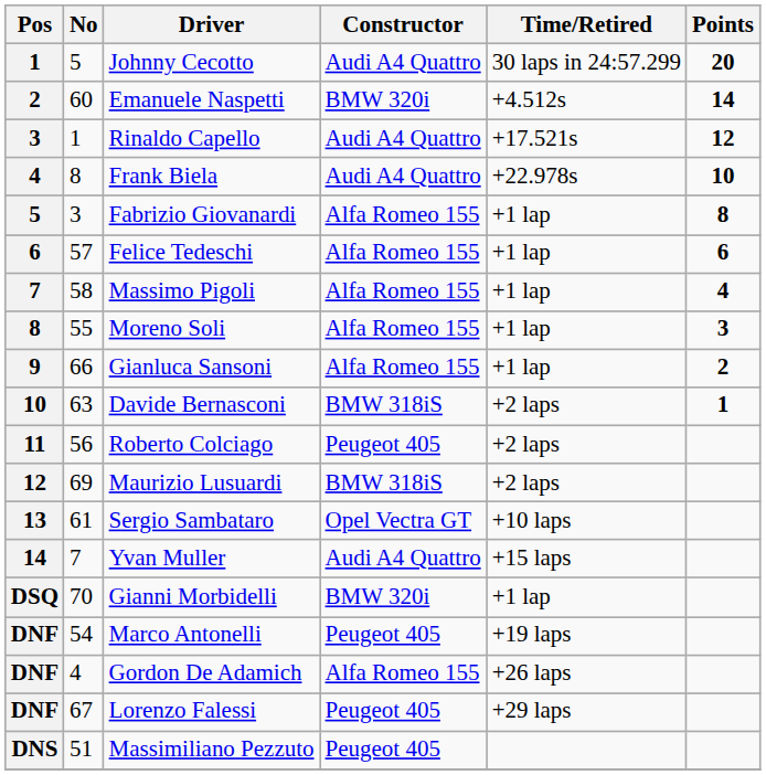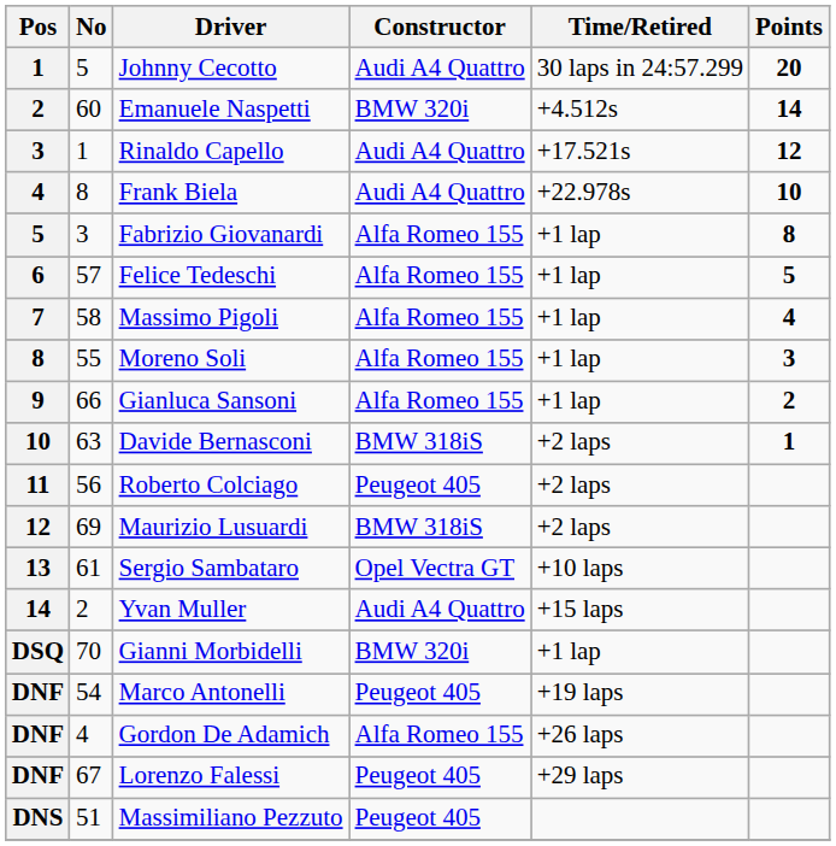 <table class="wikitable" style="font-size: 80%;">
 <tr>
 <th>Pos</th>
 <th>No</th>
 <th>Driver</th>
 <th>Constructor</th>
 <th>Time/Retired</th>
 <th>Points</th>
 </tr>
 <tr>
 <th>1</th>
 <td>5</td>
 <td> <a href='#'>Johnny Cecotto</a></td>
 <td><a href='#'>Audi A4 Quattro</a></td>
 <td>30 laps in 24:57.299</td>
 <td align=center><strong>20</strong></td>
 </tr>
 <tr>
 <th>2</th>
 <td>60</td>
 <td> <a href='#'>Emanuele Naspetti</a></td>
 <td><a href='#'>BMW 320i</a></td>
 <td>+4.512s</td>
 <td align=center><strong>14</strong></td>
 </tr>
 <tr>
 <th>3</th>
 <td>1</td>
 <td> <a href='#'>Rinaldo Capello</a></td>
 <td><a href='#'>Audi A4 Quattro</a></td>
 <td>+17.521s</td>
 <td align=center><strong>12</strong></td>
 </tr>
 <tr>
 <th>4</th>
 <td>8</td>
 <td> <a href='#'>Frank Biela</a></td>
 <td><a href='#'>Audi A4 Quattro</a></td>
 <td>+22.978s</td>
 <td align=center><strong>10</strong></td>
 </tr>
 <tr>
 <th>5</th>
 <td>3</td>
 <td> <a href='#'>Fabrizio Giovanardi</a></td>
 <td><a href='#'>Alfa Romeo 155</a></td>
 <td>+1 lap</td>
 <td align=center><strong>8</strong></td>
 </tr>
 <tr>
 <th>6</th>
 <td>57</td>
 <td> <a href='#'>Felice Tedeschi</a></td>
 <td><a href='#'>Alfa Romeo 155</a></td>
 <td>+1 lap</td>
-<td align=center><strong>6</strong></td>
+<td align=center><strong>5</strong></td>
 </tr>
 <tr>
 <th>7</th>
 <td>58</td>
 <td> <a href='#'>Massimo Pigoli</a></td>
 <td><a href='#'>Alfa Romeo 155</a></td>
 <td>+1 lap</td>
 <td align=center><strong>4</strong></td>
 </tr>
 <tr>
 <th>8</th>
 <td>55</td>
 <td> <a href='#'>Moreno Soli</a></td>
 <td><a href='#'>Alfa Romeo 155</a></td>
 <td>+1 lap</td>
 <td align=center><strong>3</strong></td>
 </tr>
 <tr>
 <th>9</th>
 <td>66</td>
 <td> <a href='#'>Gianluca Sansoni</a></td>
 <td><a href='#'>Alfa Romeo 155</a></td>
 <td>+1 lap</td>
 <td align=center><strong>2</strong></td>
 </tr>
 <tr>
 <th>10</th>
 <td>63</td>
 <td> <a href='#'>Davide Bernasconi</a></td>
 <td><a href='#'>BMW 318iS</a></td>
 <td>+2 laps</td>
 <td align=center><strong>1</strong></td>
 </tr>
 <tr>
 <th>11</th>
 <td>56</td>
 <td> <a href='#'>Roberto Colciago</a></td>
 <td><a href='#'>Peugeot 405</a></td>
 <td>+2 laps</td>
 <td></td>
 </tr>
 <tr>
 <th>12</th>
 <td>69</td>
 <td> <a href='#'>Maurizio Lusuardi</a></td>
 <td><a href='#'>BMW 318iS</a></td>
 <td>+2 laps</td>
 <td></td>
 </tr>
 <tr>
 <th>13</th>
 <td>61</td>
 <td> <a href='#'>Sergio Sambataro</a></td>
 <td><a href='#'> Opel Vectra GT</a></td>
 <td>+10 laps</td>
 <td></td>
 </tr>
 <tr>
 <th>14</th>
-<td>7</td>
+<td>2</td>
 <td> <a href='#'>Yvan Muller</a></td>
 <td><a href='#'>Audi A4 Quattro</a></td>
 <td>+15 laps</td>
 <td></td>
 </tr>
 <tr>
 <th>DSQ</th>
 <td>70</td>
 <td> <a href='#'>Gianni Morbidelli</a></td>
 <td><a href='#'>BMW 320i</a></td>
 <td>+1 lap</td>
 <td></td>
 </tr>
 <tr>
 <th>DNF</th>
 <td>54</td>
 <td> <a href='#'>Marco Antonelli</a></td>
 <td><a href='#'>Peugeot 405</a></td>
 <td>+19 laps</td>
 <td></td>
 </tr>
 <tr>
 <th>DNF</th>
 <td>4</td>
 <td> <a href='#'>Gordon De Adamich</a></td>
 <td><a href='#'>Alfa Romeo 155</a></td>
 <td>+26 laps</td>
 <td></td>
 </tr>
 <tr>
 <th>DNF</th>
 <td>67</td>
 <td> <a href='#'>Lorenzo Falessi</a></td>
 <td><a href='#'>Peugeot 405</a></td>
 <td>+29 laps</td>
 <td></td>
 </tr>
 <tr>
 <th>DNS</th>
 <td>51</td>
 <td> <a href='#'>Massimiliano Pezzuto</a></td>
 <td><a href='#'>Peugeot 405</a></td>
 <td></td>
 <td></td>
 </tr>
 <tr>
 </tr>
 </table>
